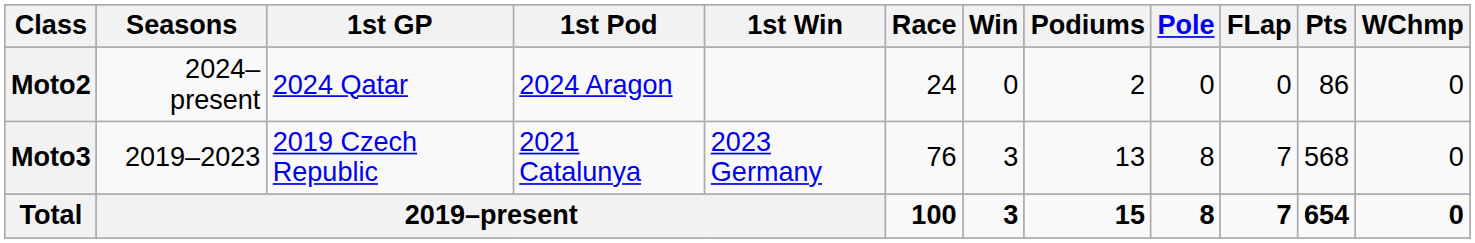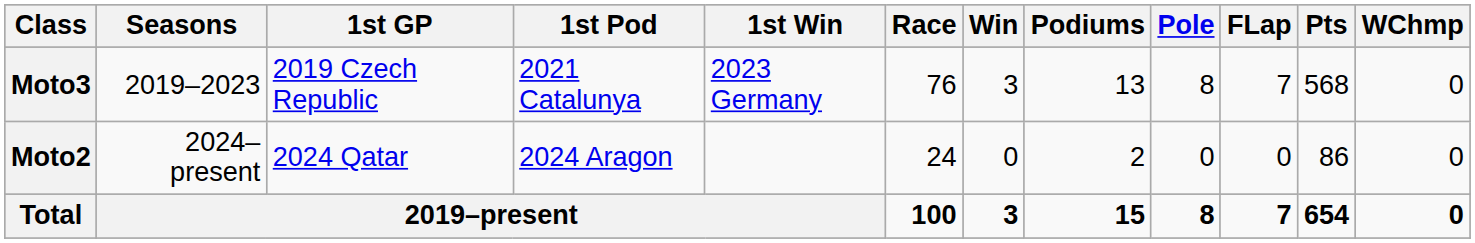 <table class="wikitable" style="text-align:right;">
 <tr>
 <th>Class</th>
 <th>Seasons</th>
 <th>1st GP</th>
 <th>1st Pod</th>
 <th>1st Win</th>
 <th>Race</th>
 <th>Win</th>
 <th>Podiums</th>
 <th><a href='#'>Pole</a></th>
 <th>FLap</th>
 <th>Pts</th>
 <th>WChmp</th>
 </tr>
 <tr>
+<th>Moto3</th>
+<td>2019–2023</td>
+<td style="text-align:left;"><a href='#'>2019 Czech Republic</a></td>
+<td style="text-align:left;"><a href='#'>2021 Catalunya</a></td>
+<td style="text-align:left;"><a href='#'>2023 Germany</a></td>
+<td>76</td>
+<td>3</td>
+<td>13</td>
+<td>8</td>
+<td>7</td>
+<td>568</td>
+<td>0</td>
+</tr>
+<tr>
 <th>Moto2</th>
 <td>2024–present</td>
 <td style="text-align:left;"><a href='#'>2024 Qatar</a></td>
 <td style="text-align:left;"><a href='#'>2024 Aragon</a></td>
 <td style="text-align:left;"></td>
 <td>24</td>
 <td>0</td>
 <td>2</td>
 <td>0</td>
 <td>0</td>
 <td>86</td>
 <td>0</td>
 </tr>
 <tr>
-<th>Moto3</th>
-<td>2019–2023</td>
-<td style="text-align:left;"><a href='#'>2019 Czech Republic</a></td>
-<td style="text-align:left;"><a href='#'>2021 Catalunya</a></td>
-<td style="text-align:left;"><a href='#'>2023 Germany</a></td>
-<td>76</td>
-<td>3</td>
-<td>13</td>
-<td>8</td>
-<td>7</td>
-<td>568</td>
-<td>0</td>
-</tr>
-<tr>
 <th>Total</th>
 <th colspan="4">2019–present</th>
 <td><strong>100</strong></td>
 <td><strong>3</strong></td>
 <td><strong>15</strong></td>
 <td><strong>8</strong></td>
 <td><strong>7</strong></td>
 <td><strong>654</strong></td>
 <td><strong>0</strong></td>
 </tr>
 </table>
